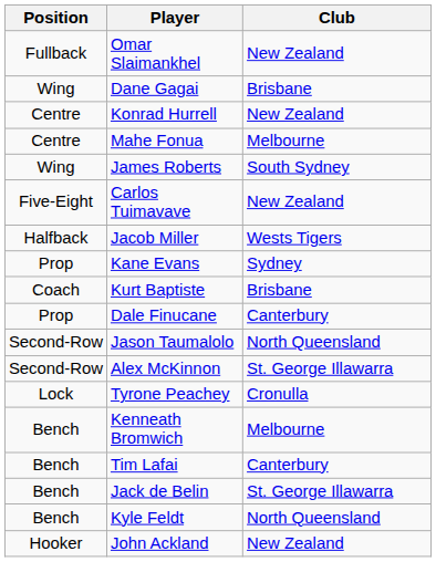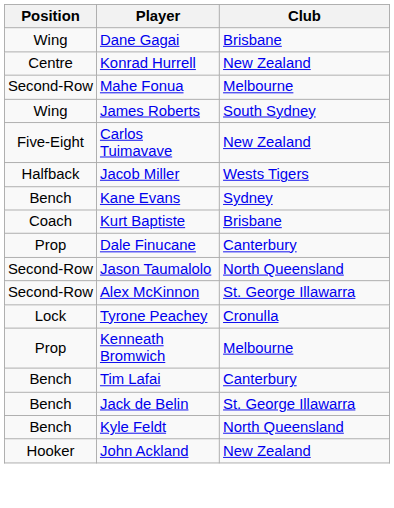 <table class="wikitable">
 <tr>
 <th>Position</th>
 <th style="width:125px;" abbr="Player">Player</th>
 <th style="width:175px;" abbr="Club">Club</th>
-</tr>
-<tr>
-<td style="text-align:center;">Fullback</td>
-<td><a href='#'>Omar Slaimankhel</a></td>
-<td> <a href='#'>New Zealand</a></td>
 </tr>
 <tr>
 <td style="text-align:center;">Wing</td>
 <td><a href='#'>Dane Gagai</a></td>
 <td> <a href='#'>Brisbane</a></td>
 </tr>
 <tr>
 <td style="text-align:center;">Centre</td>
 <td><a href='#'>Konrad Hurrell</a></td>
 <td> <a href='#'>New Zealand</a></td>
 </tr>
 <tr>
-<td style="text-align:center;">Centre</td>
+<td style="text-align:center;">Second-Row</td>
 <td><a href='#'>Mahe Fonua</a></td>
 <td> <a href='#'>Melbourne</a></td>
 </tr>
 <tr>
 <td style="text-align:center;">Wing</td>
 <td><a href='#'>James Roberts</a></td>
 <td> <a href='#'>South Sydney</a></td>
 </tr>
 <tr>
 <td style="text-align:center;">Five-Eight</td>
 <td><a href='#'>Carlos Tuimavave</a></td>
 <td> <a href='#'>New Zealand</a></td>
 </tr>
 <tr>
 <td style="text-align:center;">Halfback</td>
 <td><a href='#'>Jacob Miller</a></td>
 <td> <a href='#'>Wests Tigers</a></td>
 </tr>
 <tr>
-<td style="text-align:center;">Prop</td>
+<td style="text-align:center;">Bench</td>
 <td><a href='#'>Kane Evans</a></td>
 <td> <a href='#'>Sydney</a></td>
 </tr>
 <tr>
 <td style="text-align:center;">Coach</td>
 <td><a href='#'>Kurt Baptiste</a></td>
 <td> <a href='#'>Brisbane</a></td>
 </tr>
 <tr>
 <td style="text-align:center;">Prop</td>
 <td><a href='#'>Dale Finucane</a></td>
 <td> <a href='#'>Canterbury</a></td>
 </tr>
 <tr>
 <td style="text-align:center;">Second-Row</td>
 <td><a href='#'>Jason Taumalolo</a></td>
 <td> <a href='#'>North Queensland</a></td>
 </tr>
 <tr>
 <td style="text-align:center;">Second-Row</td>
 <td><a href='#'>Alex McKinnon</a></td>
 <td> <a href='#'>St. George Illawarra</a></td>
 </tr>
 <tr>
 <td style="text-align:center;">Lock</td>
 <td><a href='#'>Tyrone Peachey</a></td>
 <td> <a href='#'>Cronulla</a></td>
 </tr>
 <tr>
-<td style="text-align:center;">Bench</td>
+<td style="text-align:center;">Prop</td>
 <td><a href='#'>Kenneath Bromwich</a></td>
 <td> <a href='#'>Melbourne</a></td>
 </tr>
 <tr>
 <td style="text-align:center;">Bench</td>
 <td><a href='#'>Tim Lafai</a></td>
 <td> <a href='#'>Canterbury</a></td>
 </tr>
 <tr>
 <td style="text-align:center;">Bench</td>
 <td><a href='#'>Jack de Belin</a></td>
 <td> <a href='#'>St. George Illawarra</a></td>
 </tr>
 <tr>
 <td style="text-align:center;">Bench</td>
 <td><a href='#'>Kyle Feldt</a></td>
 <td> <a href='#'>North Queensland</a></td>
 </tr>
 <tr>
 <td style="text-align:center;">Hooker</td>
 <td><a href='#'>John Ackland</a></td>
 <td> <a href='#'>New Zealand</a></td>
 </tr>
 </table>
